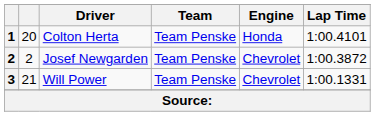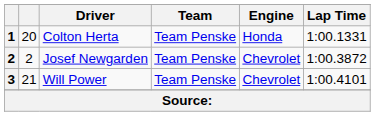 <table class="wikitable" style="font-size:95%;">
 <tr>
 </tr>
 <tr>
 <th></th>
 <th></th>
 <th>Driver</th>
 <th>Team</th>
 <th>Engine</th>
 <th>Lap Time</th>
 </tr>
 <tr>
 <th>1</th>
 <td align="center">20</td>
 <td> <a href='#'>Colton Herta</a></td>
 <td><a href='#'>Team Penske</a></td>
 <td><a href='#'>Honda</a></td>
-<td>1:00.4101</td>
+<td>1:00.1331</td>
 </tr>
 <tr>
 <th>2</th>
 <td align="center">2</td>
 <td> <a href='#'>Josef Newgarden</a></td>
 <td><a href='#'>Team Penske</a></td>
 <td><a href='#'>Chevrolet</a></td>
 <td>1:00.3872</td>
 </tr>
 <tr>
 <th>3</th>
 <td align="center">21</td>
 <td> <a href='#'>Will Power</a></td>
 <td><a href='#'>Team Penske</a></td>
 <td><a href='#'>Chevrolet</a></td>
-<td>1:00.1331</td>
+<td>1:00.4101</td>
 </tr>
 <tr>
 </tr>
 <tr class="sortbottom">
 <th colspan="6">Source:</th>
 </tr>
 </table>
